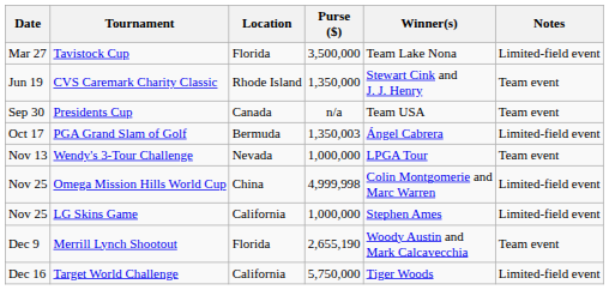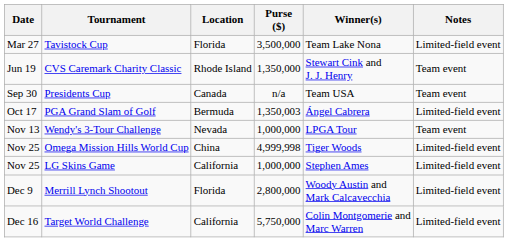 <table class="wikitable" style="font-size:95%">
 <tr>
 <th>Date</th>
 <th>Tournament</th>
 <th>Location</th>
 <th>Purse<br>($)</th>
 <th>Winner(s)</th>
 <th>Notes</th>
 </tr>
 <tr>
 <td>Mar 27</td>
 <td><a href='#'>Tavistock Cup</a></td>
 <td>Florida</td>
 <td align=right>3,500,000</td>
 <td>Team Lake Nona</td>
 <td>Limited-field event</td>
 </tr>
 <tr>
 <td>Jun 19</td>
 <td><a href='#'>CVS Caremark Charity Classic</a></td>
 <td>Rhode Island</td>
 <td align=right>1,350,000</td>
 <td> <a href='#'>Stewart Cink</a> and<br> <a href='#'>J. J. Henry</a></td>
 <td>Team event</td>
 </tr>
 <tr>
 <td>Sep 30</td>
 <td><a href='#'>Presidents Cup</a></td>
 <td>Canada</td>
 <td align=center>n/a</td>
 <td> Team USA</td>
 <td>Team event</td>
 </tr>
 <tr>
 <td>Oct 17</td>
 <td><a href='#'>PGA Grand Slam of Golf</a></td>
 <td>Bermuda</td>
 <td align=right>1,350,003</td>
 <td> <a href='#'>Ángel Cabrera</a></td>
 <td>Limited-field event</td>
 </tr>
 <tr>
 <td>Nov 13</td>
 <td><a href='#'>Wendy's 3-Tour Challenge</a></td>
 <td>Nevada</td>
 <td align=right>1,000,000</td>
 <td><a href='#'>LPGA Tour</a></td>
 <td>Team event</td>
 </tr>
 <tr>
 <td>Nov 25</td>
 <td><a href='#'>Omega Mission Hills World Cup</a></td>
 <td>China</td>
 <td align=right>4,999,998</td>
-<td> <a href='#'>Colin Montgomerie</a> and<br> <a href='#'>Marc Warren</a></td>
+<td> <a href='#'>Tiger Woods</a></td>
 <td>Limited-field event</td>
 </tr>
 <tr>
 <td>Nov 25</td>
 <td><a href='#'>LG Skins Game</a></td>
 <td>California</td>
 <td align=right>1,000,000</td>
 <td> <a href='#'>Stephen Ames</a></td>
 <td>Limited-field event</td>
 </tr>
 <tr>
 <td>Dec 9</td>
 <td><a href='#'>Merrill Lynch Shootout</a></td>
 <td>Florida</td>
-<td align=right>2,655,190</td>
+<td align=right>2,800,000</td>
 <td> <a href='#'>Woody Austin</a> and<br> <a href='#'>Mark Calcavecchia</a></td>
-<td>Team event</td>
+<td>Limited-field event</td>
 </tr>
 <tr>
 <td>Dec 16</td>
 <td><a href='#'>Target World Challenge</a></td>
 <td>California</td>
 <td align=right>5,750,000</td>
-<td> <a href='#'>Tiger Woods</a></td>
+<td> <a href='#'>Colin Montgomerie</a> and<br> <a href='#'>Marc Warren</a></td>
 <td>Limited-field event</td>
 </tr>
 </table>
